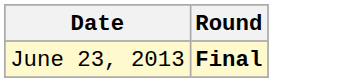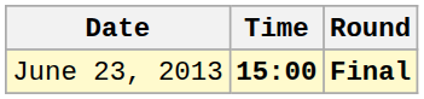 <table class="wikitable">
 <tr>
 <th>Date</th>
+<th>Time</th>
 <th>Round</th>
 </tr>
 <tr style=background:lemonchiffon>
 <td>June 23, 2013</td>
+<td><strong>15:00</strong></td>
 <td><strong>Final</strong></td>
 </tr>
 </table>
